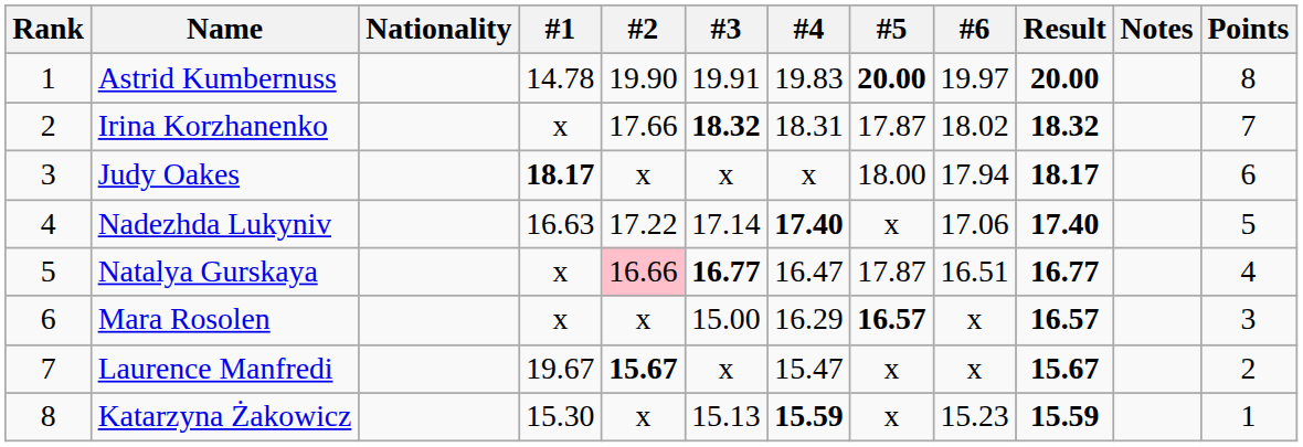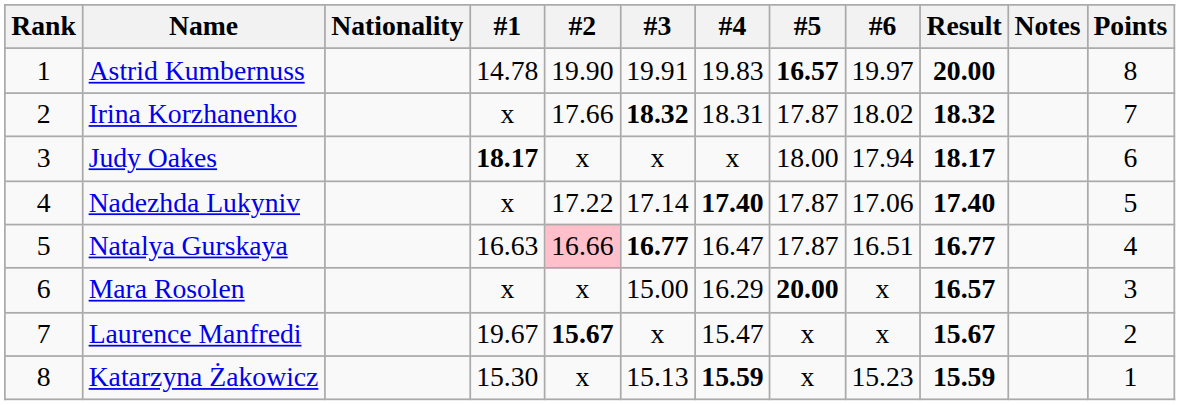 <table class="wikitable sortable" style="text-align:center">
 <tr>
 <th>Rank</th>
 <th>Name</th>
 <th>Nationality</th>
 <th>#1</th>
 <th>#2</th>
 <th>#3</th>
 <th>#4</th>
 <th>#5</th>
 <th>#6</th>
 <th>Result</th>
 <th>Notes</th>
 <th>Points</th>
 </tr>
 <tr>
 <td>1</td>
 <td align=left><a href='#'>Astrid Kumbernuss</a></td>
 <td align=left></td>
 <td>14.78</td>
 <td>19.90</td>
 <td>19.91</td>
 <td>19.83</td>
-<td><strong>20.00</strong></td>
+<td><strong>16.57</strong></td>
 <td>19.97</td>
 <td><strong>20.00</strong></td>
 <td></td>
 <td>8</td>
 </tr>
 <tr>
 <td>2</td>
 <td align=left><a href='#'>Irina Korzhanenko</a></td>
 <td align=left></td>
 <td>x</td>
 <td>17.66</td>
 <td><strong>18.32</strong></td>
 <td>18.31</td>
 <td>17.87</td>
 <td>18.02</td>
 <td><strong>18.32</strong></td>
 <td></td>
 <td>7</td>
 </tr>
 <tr>
 <td>3</td>
 <td align=left><a href='#'>Judy Oakes</a></td>
 <td align=left></td>
 <td><strong>18.17</strong></td>
 <td>x</td>
 <td>x</td>
 <td>x</td>
 <td>18.00</td>
 <td>17.94</td>
 <td><strong>18.17</strong></td>
 <td></td>
 <td>6</td>
 </tr>
 <tr>
 <td>4</td>
 <td align=left><a href='#'>Nadezhda Lukyniv</a></td>
 <td align=left></td>
-<td>16.63</td>
+<td>x</td>
 <td>17.22</td>
 <td>17.14</td>
 <td><strong>17.40</strong></td>
-<td>x</td>
+<td>17.87</td>
 <td>17.06</td>
 <td><strong>17.40</strong></td>
 <td></td>
 <td>5</td>
 </tr>
 <tr>
 <td>5</td>
 <td align=left><a href='#'>Natalya Gurskaya</a></td>
 <td align=left></td>
-<td>x</td>
+<td>16.63</td>
 <td style="background: pink;">16.66</td>
 <td><strong>16.77</strong></td>
 <td>16.47</td>
 <td>17.87</td>
 <td>16.51</td>
 <td><strong>16.77</strong></td>
 <td></td>
 <td>4</td>
 </tr>
 <tr>
 <td>6</td>
 <td align=left><a href='#'>Mara Rosolen</a></td>
 <td align=left></td>
 <td>x</td>
 <td>x</td>
 <td>15.00</td>
 <td>16.29</td>
-<td><strong>16.57</strong></td>
+<td><strong>20.00</strong></td>
 <td>x</td>
 <td><strong>16.57</strong></td>
 <td></td>
 <td>3</td>
 </tr>
 <tr>
 <td>7</td>
 <td align=left><a href='#'>Laurence Manfredi</a></td>
 <td align=left></td>
 <td>19.67</td>
 <td><strong>15.67</strong></td>
 <td>x</td>
 <td>15.47</td>
 <td>x</td>
 <td>x</td>
 <td><strong>15.67</strong></td>
 <td></td>
 <td>2</td>
 </tr>
 <tr>
 <td>8</td>
 <td align=left><a href='#'>Katarzyna Żakowicz</a></td>
 <td align=left></td>
 <td>15.30</td>
 <td>x</td>
 <td>15.13</td>
 <td><strong>15.59</strong></td>
 <td>x</td>
 <td>15.23</td>
 <td><strong>15.59</strong></td>
 <td></td>
 <td>1</td>
 </tr>
 </table>
